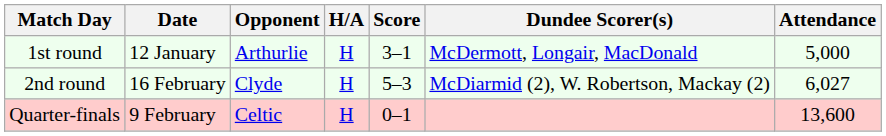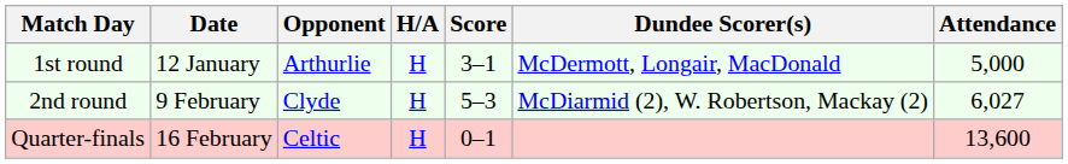 <table class="wikitable" style="text-align:center">
 <tr>
 <th>Match Day</th>
 <th>Date</th>
 <th>Opponent</th>
 <th>H/A</th>
 <th>Score</th>
 <th>Dundee Scorer(s)</th>
 <th>Attendance</th>
 </tr>
 <tr bgcolor="#EEFFEE">
 <td>1st round</td>
 <td align="left">12 January</td>
 <td align="left"><a href='#'>Arthurlie</a></td>
 <td><a href='#'>H</a></td>
 <td>3–1</td>
 <td align="left"><a href='#'>McDermott</a>, <a href='#'>Longair</a>, <a href='#'>MacDonald</a></td>
 <td>5,000</td>
 </tr>
 <tr bgcolor="#EEFFEE">
 <td>2nd round</td>
-<td align="left">16 February</td>
+<td align="left">9 February</td>
 <td align="left"><a href='#'>Clyde</a></td>
 <td><a href='#'>H</a></td>
 <td>5–3</td>
 <td align="left"><a href='#'>McDiarmid</a> (2), W. Robertson, Mackay (2)</td>
 <td>6,027</td>
 </tr>
 <tr bgcolor="#FFCCCC">
 <td>Quarter-finals</td>
-<td align="left">9 February</td>
+<td align="left">16 February</td>
 <td align="left"><a href='#'>Celtic</a></td>
 <td><a href='#'>H</a></td>
 <td>0–1</td>
 <td align="left"></td>
 <td>13,600</td>
 </tr>
 </table>
